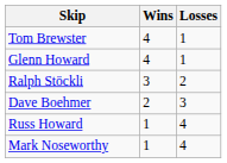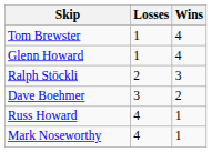 <table class="wikitable">
 <tr>
 <th width="150">Skip</th>
+<th>Losses</th>
 <th>Wins</th>
-<th>Losses</th>
 </tr>
 <tr>
 <td> <a href='#'>Tom Brewster</a></td>
+<td>1</td>
+<td>4</td>
+</tr>
+<tr>
+<td> <a href='#'>Glenn Howard</a></td>
+<td>1</td>
+<td>4</td>
+</tr>
+<tr>
+<td> <a href='#'>Ralph Stöckli</a></td>
+<td>2</td>
+<td>3</td>
+</tr>
+<tr>
+<td> <a href='#'>Dave Boehmer</a></td>
+<td>3</td>
+<td>2</td>
+</tr>
+<tr>
+<td> <a href='#'>Russ Howard</a></td>
 <td>4</td>
 <td>1</td>
 </tr>
 <tr>
-<td> <a href='#'>Glenn Howard</a></td>
+<td> <a href='#'>Mark Noseworthy</a></td>
 <td>4</td>
 <td>1</td>
 </tr>
-<tr>
-<td> <a href='#'>Ralph Stöckli</a></td>
-<td>3</td>
-<td>2</td>
-</tr>
-<tr>
-<td> <a href='#'>Dave Boehmer</a></td>
-<td>2</td>
-<td>3</td>
-</tr>
-<tr>
-<td> <a href='#'>Russ Howard</a></td>
-<td>1</td>
-<td>4</td>
-</tr>
-<tr>
-<td> <a href='#'>Mark Noseworthy</a></td>
-<td>1</td>
-<td>4</td>
-</tr>
 </table>
